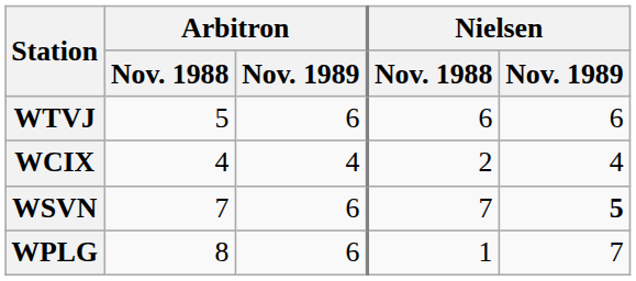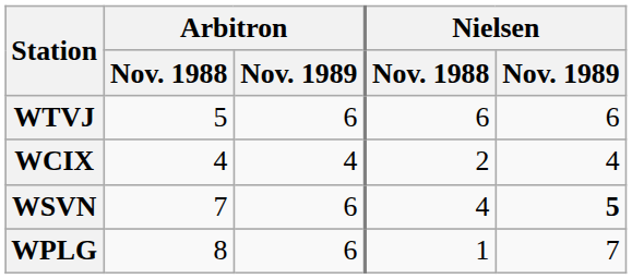 <table class="wikitable sortable" style="margin: 1em; float: right;">
 <tr>
 <th rowspan="2">Station</th>
 <th colspan="2" style="border-right: 2px solid grey;">Arbitron</th>
 <th colspan="2">Nielsen</th>
 </tr>
 <tr>
 <th scope="col">Nov. 1988</th>
 <th scope="col" style="border-right: 2px solid grey;">Nov. 1989</th>
 <th scope="col">Nov. 1988</th>
 <th scope="col">Nov. 1989</th>
 </tr>
 <tr>
 <th scope="row" >WTVJ</th>
 <td style="text-align: right;">5</td>
 <td style="text-align: right; border-right: 2px solid grey;">6</td>
 <td style="text-align: right;">6</td>
 <td style="text-align: right;">6</td>
 </tr>
 <tr>
 <th scope="row" >WCIX</th>
 <td style="text-align: right;">4</td>
 <td style="text-align: right; border-right: 2px solid grey;">4</td>
 <td style="text-align: right;">2</td>
 <td style="text-align: right;">4</td>
 </tr>
 <tr>
 <th scope="row" >WSVN</th>
 <td style="text-align: right;">7</td>
 <td style="text-align: right; border-right: 2px solid grey;">6</td>
-<td style="text-align: right;">7</td>
+<td style="text-align: right;">4</td>
 <td style="text-align: right;"><strong>5</strong></td>
 </tr>
 <tr>
 <th scope="row" >WPLG</th>
 <td style="text-align: right;">8</td>
 <td style="text-align: right; border-right: 2px solid grey;">6</td>
 <td style="text-align: right;">1</td>
 <td style="text-align: right;">7</td>
 </tr>
 </table>
